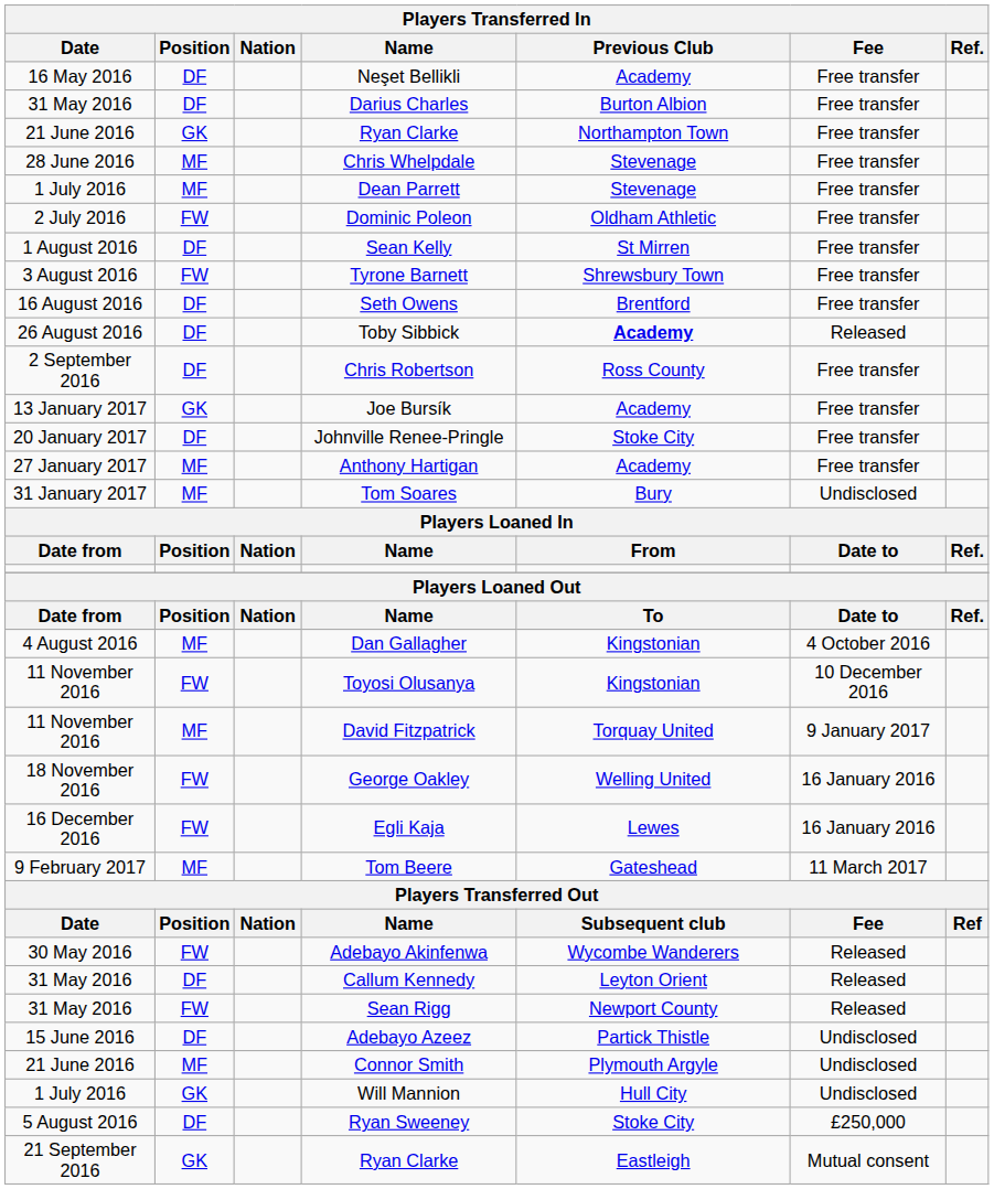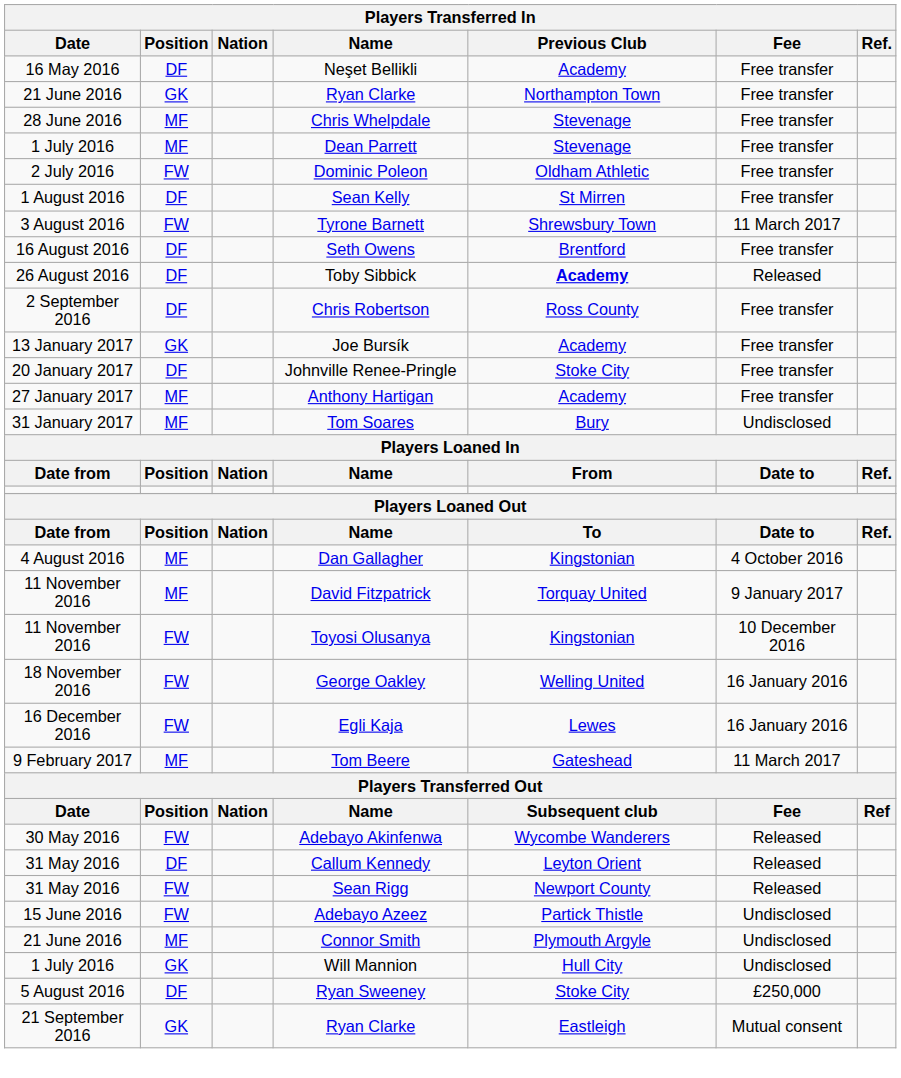 <table class="wikitable" style="font-size:95%;">
 <tr>
 <th colspan="7">Players Transferred In</th>
 </tr>
 <tr>
 <th style="width:120px;">Date</th>
 <th style="width:50px;">Position</th>
 <th style="width:50px;">Nation</th>
 <th style="width:175px;">Name</th>
 <th style="width:225px;">Previous Club</th>
 <th style="width:125px;">Fee</th>
 <th style="width:25px;">Ref.</th>
 </tr>
 <tr>
 <td align="center">16 May 2016</td>
 <td align="center"><a href='#'>DF</a></td>
 <td align="center"></td>
 <td align="center">Neşet Bellikli</td>
 <td align="center"><a href='#'>Academy</a></td>
-<td align="center">Free transfer</td>
-<td align="center"></td>
-</tr>
-<tr>
-<td align="center">31 May 2016</td>
-<td align="center"><a href='#'>DF</a></td>
-<td align="center"></td>
-<td align="center"><a href='#'>Darius Charles</a></td>
-<td align="center"><a href='#'>Burton Albion</a></td>
 <td align="center">Free transfer</td>
 <td align="center"></td>
 </tr>
 <tr>
 <td align="center">21 June 2016</td>
 <td align="center"><a href='#'>GK</a></td>
 <td align="center"></td>
 <td align="center"><a href='#'>Ryan Clarke</a></td>
 <td align="center"><a href='#'>Northampton Town</a></td>
 <td align="center">Free transfer</td>
 <td align="center"></td>
 </tr>
 <tr>
 <td align="center">28 June 2016</td>
 <td align="center"><a href='#'>MF</a></td>
 <td align="center"></td>
 <td align="center"><a href='#'>Chris Whelpdale</a></td>
 <td align="center"><a href='#'>Stevenage</a></td>
 <td align="center">Free transfer</td>
 <td align="center"></td>
 </tr>
 <tr>
 <td align="center">1 July 2016</td>
 <td align="center"><a href='#'>MF</a></td>
 <td align="center"></td>
 <td align="center"><a href='#'>Dean Parrett</a></td>
 <td align="center"><a href='#'>Stevenage</a></td>
 <td align="center">Free transfer</td>
 <td align="center"></td>
 </tr>
 <tr>
 <td align="center">2 July 2016</td>
 <td align="center"><a href='#'>FW</a></td>
 <td align="center"></td>
 <td align="center"><a href='#'>Dominic Poleon</a></td>
 <td align="center"><a href='#'>Oldham Athletic</a></td>
 <td align="center">Free transfer</td>
 <td align="center"></td>
 </tr>
 <tr>
 <td align="center">1 August 2016</td>
 <td align="center"><a href='#'>DF</a></td>
 <td align="center"></td>
 <td align="center"><a href='#'>Sean Kelly</a></td>
 <td align="center"><a href='#'>St Mirren</a></td>
 <td align="center">Free transfer</td>
 <td align="center"></td>
 </tr>
 <tr>
 <td align="center">3 August 2016</td>
 <td align="center"><a href='#'>FW</a></td>
 <td align="center"></td>
 <td align="center"><a href='#'>Tyrone Barnett</a></td>
 <td align="center"><a href='#'>Shrewsbury Town</a></td>
-<td align="center">Free transfer</td>
+<td align="center">11 March 2017</td>
 <td align="center"></td>
 </tr>
 <tr>
 <td align="center">16 August 2016</td>
 <td align="center"><a href='#'>DF</a></td>
 <td align="center"></td>
 <td align="center"><a href='#'>Seth Owens</a></td>
 <td align="center"><a href='#'>Brentford</a></td>
 <td align="center">Free transfer</td>
 <td align="center"></td>
 </tr>
 <tr>
 <td align="center">26 August 2016</td>
 <td align="center"><a href='#'>DF</a></td>
 <td align="center"></td>
 <td align="center">Toby Sibbick</td>
 <td align="center"><strong><a href='#'>Academy</a></strong></td>
 <td align="center">Released</td>
 <td align="center"></td>
 </tr>
 <tr>
 <td align="center">2 September 2016</td>
 <td align="center"><a href='#'>DF</a></td>
 <td align="center"></td>
 <td align="center"><a href='#'>Chris Robertson</a></td>
 <td align="center"><a href='#'>Ross County</a></td>
 <td align="center">Free transfer</td>
 <td align="center"></td>
 </tr>
 <tr>
 <td align="center">13 January 2017</td>
 <td align="center"><a href='#'>GK</a></td>
 <td align="center"></td>
 <td align="center">Joe Bursík</td>
 <td align="center"><a href='#'>Academy</a></td>
 <td align="center">Free transfer</td>
 <td align="center"></td>
 </tr>
 <tr>
 <td align="center">20 January 2017</td>
 <td align="center"><a href='#'>DF</a></td>
 <td align="center"></td>
 <td align="center">Johnville Renee-Pringle</td>
 <td align="center"><a href='#'>Stoke City</a></td>
 <td align="center">Free transfer</td>
 <td align="center"></td>
 </tr>
 <tr>
 <td align="center">27 January 2017</td>
 <td align="center"><a href='#'>MF</a></td>
 <td align="center"></td>
 <td align="center"><a href='#'>Anthony Hartigan</a></td>
 <td align="center"><a href='#'>Academy</a></td>
 <td align="center">Free transfer</td>
 <td align="center"></td>
 </tr>
 <tr>
 <td align="center">31 January 2017</td>
 <td align="center"><a href='#'>MF</a></td>
 <td align="center"></td>
 <td align="center"><a href='#'>Tom Soares</a></td>
 <td align="center"><a href='#'>Bury</a></td>
 <td align="center">Undisclosed</td>
 <td align="center"></td>
 </tr>
 <tr>
 <th colspan="7">Players Loaned In</th>
 </tr>
 <tr>
 <th>Date from</th>
 <th>Position</th>
 <th>Nation</th>
 <th>Name</th>
 <th>From</th>
 <th>Date to</th>
 <th>Ref.</th>
 </tr>
 <tr>
 <td align="center"></td>
 <td align="center"></td>
 <td align="center"></td>
 <td align="center"></td>
 <td align="center"></td>
 <td align="center"></td>
 <td align="center"></td>
 </tr>
 <tr>
 </tr>
 <tr>
 <th colspan="7">Players Loaned Out</th>
 </tr>
 <tr>
 <th>Date from</th>
 <th>Position</th>
 <th>Nation</th>
 <th>Name</th>
 <th>To</th>
 <th>Date to</th>
 <th>Ref.</th>
 </tr>
 <tr>
 <td align="center">4 August 2016</td>
 <td align="center"><a href='#'>MF</a></td>
 <td align="center"></td>
 <td align="center"><a href='#'>Dan Gallagher</a></td>
 <td align="center"><a href='#'>Kingstonian</a></td>
 <td align="center">4 October 2016</td>
 <td align="center"></td>
 </tr>
 <tr>
 <td align="center">11 November 2016</td>
+<td align="center"><a href='#'>MF</a></td>
+<td align="center"></td>
+<td align="center"><a href='#'>David Fitzpatrick</a></td>
+<td align="center"><a href='#'>Torquay United</a></td>
+<td align="center">9 January 2017</td>
+<td align="center"></td>
+</tr>
+<tr>
+<td align="center">11 November 2016</td>
 <td align="center"><a href='#'>FW</a></td>
 <td align="center"></td>
 <td align="center"><a href='#'>Toyosi Olusanya</a></td>
 <td align="center"><a href='#'>Kingstonian</a></td>
 <td align="center">10 December 2016</td>
-<td align="center"></td>
-</tr>
-<tr>
-<td align="center">11 November 2016</td>
-<td align="center"><a href='#'>MF</a></td>
-<td align="center"></td>
-<td align="center"><a href='#'>David Fitzpatrick</a></td>
-<td align="center"><a href='#'>Torquay United</a></td>
-<td align="center">9 January 2017</td>
 <td align="center"></td>
 </tr>
 <tr>
 <td align="center">18 November 2016</td>
 <td align="center"><a href='#'>FW</a></td>
 <td align="center"></td>
 <td align="center"><a href='#'>George Oakley</a></td>
 <td align="center"><a href='#'>Welling United</a></td>
 <td align="center">16 January 2016</td>
 <td align="center"></td>
 </tr>
 <tr>
 <td align="center">16 December 2016</td>
 <td align="center"><a href='#'>FW</a></td>
 <td align="center"></td>
 <td align="center"><a href='#'>Egli Kaja</a></td>
 <td align="center"><a href='#'>Lewes</a></td>
 <td align="center">16 January 2016</td>
 <td align="center"></td>
 </tr>
 <tr>
 <td align="center">9 February 2017</td>
 <td align="center"><a href='#'>MF</a></td>
 <td align="center"></td>
 <td align="center"><a href='#'>Tom Beere</a></td>
 <td align="center"><a href='#'>Gateshead</a></td>
 <td align="center">11 March 2017</td>
 <td align="center"></td>
 </tr>
 <tr>
 <th colspan="7">Players Transferred Out</th>
 </tr>
 <tr>
 <th>Date</th>
 <th>Position</th>
 <th>Nation</th>
 <th>Name</th>
 <th>Subsequent club</th>
 <th>Fee</th>
 <th>Ref</th>
 </tr>
 <tr>
 <td align="center">30 May 2016</td>
 <td align="center"><a href='#'>FW</a></td>
 <td align="center"></td>
 <td align="center"><a href='#'>Adebayo Akinfenwa</a></td>
 <td align="center"><a href='#'>Wycombe Wanderers</a></td>
 <td align="center">Released</td>
 <td align="center"></td>
 </tr>
 <tr>
 <td align="center">31 May 2016</td>
 <td align="center"><a href='#'>DF</a></td>
 <td align="center"></td>
 <td align="center"><a href='#'>Callum Kennedy</a></td>
 <td align="center"><a href='#'>Leyton Orient</a></td>
 <td align="center">Released</td>
 <td align="center"></td>
 </tr>
 <tr>
 <td align="center">31 May 2016</td>
 <td align="center"><a href='#'>FW</a></td>
 <td align="center"></td>
 <td align="center"><a href='#'>Sean Rigg</a></td>
 <td align="center"><a href='#'>Newport County</a></td>
 <td align="center">Released</td>
 <td align="center"></td>
 </tr>
 <tr>
 <td align="center">15 June 2016</td>
-<td align="center"><a href='#'>DF</a></td>
+<td align="center"><a href='#'>FW</a></td>
 <td align="center"></td>
 <td align="center"><a href='#'>Adebayo Azeez</a></td>
 <td align="center"><a href='#'>Partick Thistle</a></td>
 <td align="center">Undisclosed</td>
 <td align="center"></td>
 </tr>
 <tr>
 <td align="center">21 June 2016</td>
 <td align="center"><a href='#'>MF</a></td>
 <td align="center"></td>
 <td align="center"><a href='#'>Connor Smith</a></td>
 <td align="center"><a href='#'>Plymouth Argyle</a></td>
 <td align="center">Undisclosed</td>
 <td align="center"></td>
 </tr>
 <tr>
 <td align="center">1 July 2016</td>
 <td align="center"><a href='#'>GK</a></td>
 <td align="center"></td>
 <td align="center">Will Mannion</td>
 <td align="center"><a href='#'>Hull City</a></td>
 <td align="center">Undisclosed</td>
 <td align="center"></td>
 </tr>
 <tr>
 <td align="center">5 August 2016</td>
 <td align="center"><a href='#'>DF</a></td>
 <td align="center"></td>
 <td align="center"><a href='#'>Ryan Sweeney</a></td>
 <td align="center"><a href='#'>Stoke City</a></td>
 <td align="center">£250,000</td>
 <td align="center"></td>
 </tr>
 <tr>
 <td align="center">21 September 2016</td>
 <td align="center"><a href='#'>GK</a></td>
 <td align="center"></td>
 <td align="center"><a href='#'>Ryan Clarke</a></td>
 <td align="center"><a href='#'>Eastleigh</a></td>
 <td align="center">Mutual consent</td>
 <td align="center"></td>
 </tr>
 </table>
